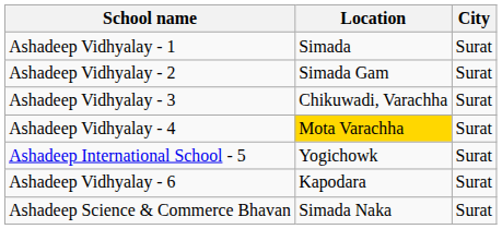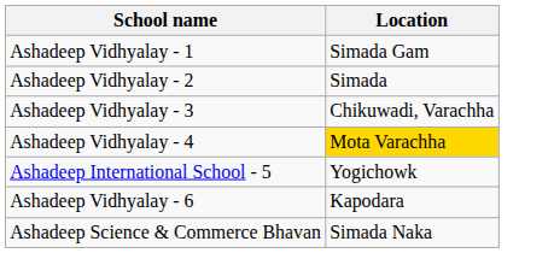 <table class="wikitable">
 <tr>
 <th>School name</th>
 <th>Location</th>
-<th>City</th>
 </tr>
 <tr>
 <td>Ashadeep Vidhyalay - 1</td>
-<td>Simada</td>
-<td>Surat</td>
+<td>Simada Gam</td>
 </tr>
 <tr>
 <td>Ashadeep Vidhyalay - 2</td>
-<td>Simada Gam</td>
-<td>Surat</td>
+<td>Simada</td>
 </tr>
 <tr>
 <td>Ashadeep Vidhyalay - 3</td>
 <td>Chikuwadi, Varachha</td>
-<td>Surat</td>
 </tr>
 <tr>
 <td>Ashadeep Vidhyalay - 4</td>
 <td style="background: gold;">Mota Varachha</td>
-<td>Surat</td>
 </tr>
 <tr>
 <td><a href='#'>Ashadeep International School</a> - 5</td>
 <td>Yogichowk</td>
-<td>Surat</td>
 </tr>
 <tr>
 <td>Ashadeep Vidhyalay - 6</td>
 <td>Kapodara</td>
-<td>Surat</td>
 </tr>
 <tr>
 <td>Ashadeep Science & Commerce Bhavan</td>
 <td>Simada Naka</td>
-<td>Surat</td>
 </tr>
 </table>
